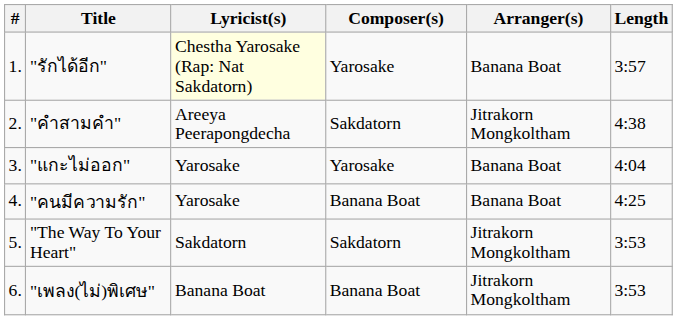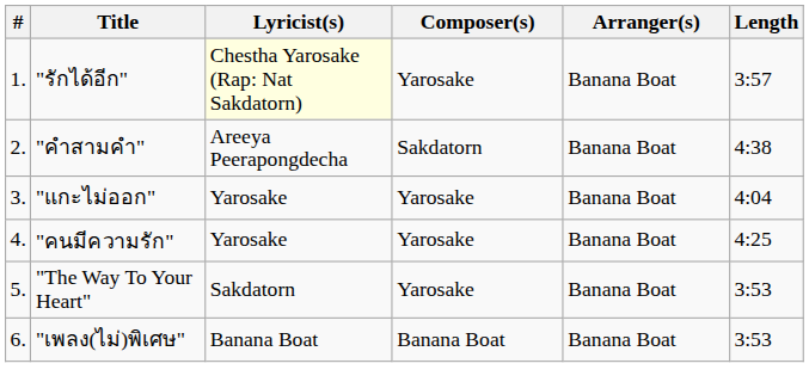 <table class="wikitable">
 <tr>
 <th align="center">#</th>
 <th align="center" width="150">Title</th>
 <th align="center" width="200">Lyricist(s)</th>
 <th align="center" width="200">Composer(s)</th>
 <th align="center" width="200">Arranger(s)</th>
 <th align="center">Length</th>
 </tr>
 <tr>
 <td>1.</td>
 <td>"รักได้อีก"</td>
 <td style="background: lightyellow;">Chestha Yarosake (Rap: Nat Sakdatorn)</td>
 <td>Yarosake</td>
 <td>Banana Boat</td>
 <td>3:57</td>
 </tr>
 <tr>
 <td>2.</td>
 <td>"คำสามคำ"</td>
 <td>Areeya Peerapongdecha</td>
 <td>Sakdatorn</td>
-<td>Jitrakorn Mongkoltham</td>
+<td>Banana Boat</td>
 <td>4:38</td>
 </tr>
 <tr>
 <td>3.</td>
 <td>"แกะไม่ออก"</td>
 <td>Yarosake</td>
 <td>Yarosake</td>
 <td>Banana Boat</td>
 <td>4:04</td>
 </tr>
 <tr>
 <td>4.</td>
 <td>"คนมีความรัก"</td>
 <td>Yarosake</td>
-<td>Banana Boat</td>
+<td>Yarosake</td>
 <td>Banana Boat</td>
 <td>4:25</td>
 </tr>
 <tr>
 <td>5.</td>
 <td>"The Way To Your Heart"</td>
 <td>Sakdatorn</td>
-<td>Sakdatorn</td>
-<td>Jitrakorn Mongkoltham</td>
+<td>Yarosake</td>
+<td>Banana Boat</td>
 <td>3:53</td>
 </tr>
 <tr>
 <td>6.</td>
 <td>"เพลง(ไม่)พิเศษ"</td>
 <td>Banana Boat</td>
 <td>Banana Boat</td>
-<td>Jitrakorn Mongkoltham</td>
+<td>Banana Boat</td>
 <td>3:53</td>
 </tr>
 </table>
